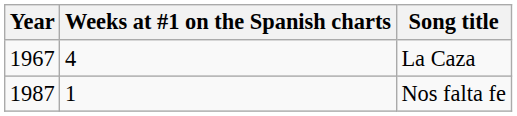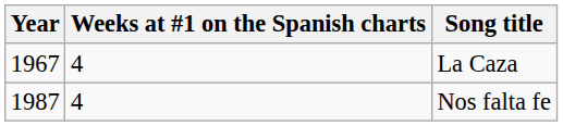 <table class="wikitable sortable">
 <tr>
 <th>Year</th>
 <th>Weeks at #1 on the Spanish charts</th>
 <th>Song title</th>
 </tr>
 <tr>
 <td>1967</td>
 <td>4</td>
 <td>La Caza</td>
 </tr>
 <tr>
 <td>1987</td>
-<td>1</td>
+<td>4</td>
 <td>Nos falta fe</td>
 </tr>
 </table>
